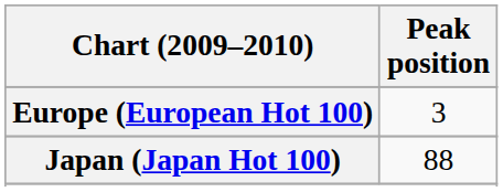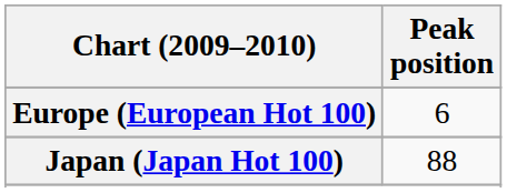 <table class="wikitable sortable plainrowheaders" style="text-align:center">
 <tr>
 <th scope="col">Chart (2009–2010)</th>
 <th scope="col">Peak<br>position</th>
 </tr>
 <tr>
 </tr>
 <tr>
 </tr>
 <tr>
 </tr>
 <tr>
 </tr>
 <tr>
 </tr>
 <tr>
 </tr>
 <tr>
 </tr>
 <tr>
 </tr>
 <tr>
 </tr>
 <tr>
 </tr>
 <tr>
 <th scope="row">Europe (<a href='#'>European Hot 100</a>)</th>
-<td>3</td>
+<td>6</td>
 </tr>
 <tr>
 </tr>
 <tr>
 </tr>
 <tr>
 </tr>
 <tr>
 <th scope="row">Japan (<a href='#'>Japan Hot 100</a>)</th>
 <td>88</td>
 </tr>
 <tr>
 </tr>
 <tr>
 </tr>
 <tr>
 </tr>
 <tr>
 </tr>
 <tr>
 </tr>
 <tr>
 </tr>
 <tr>
 </tr>
 <tr>
 </tr>
 <tr>
 </tr>
 <tr>
 </tr>
 <tr>
 </tr>
 <tr>
 </tr>
 <tr>
 </tr>
 <tr>
 </tr>
 <tr>
 </tr>
 </table>
